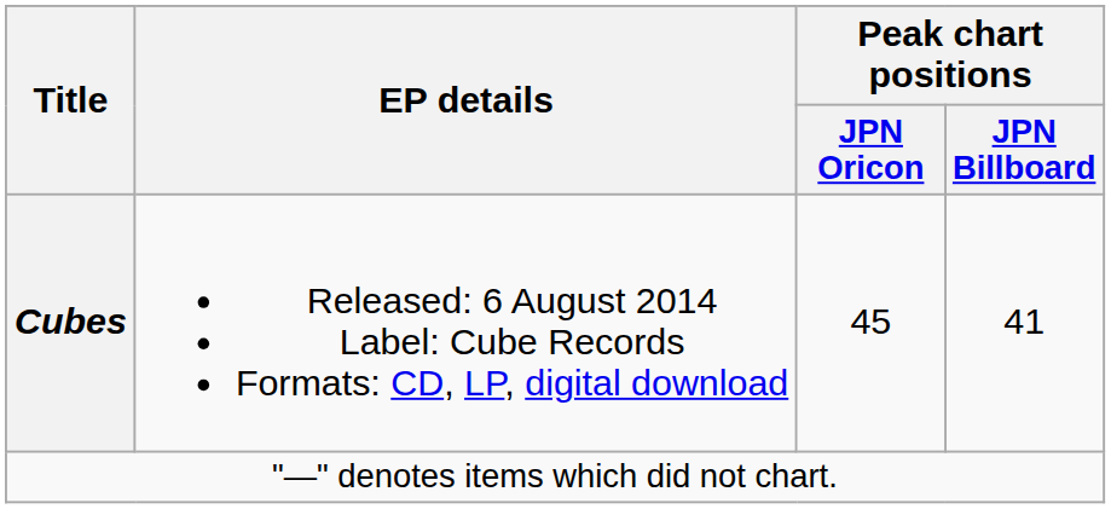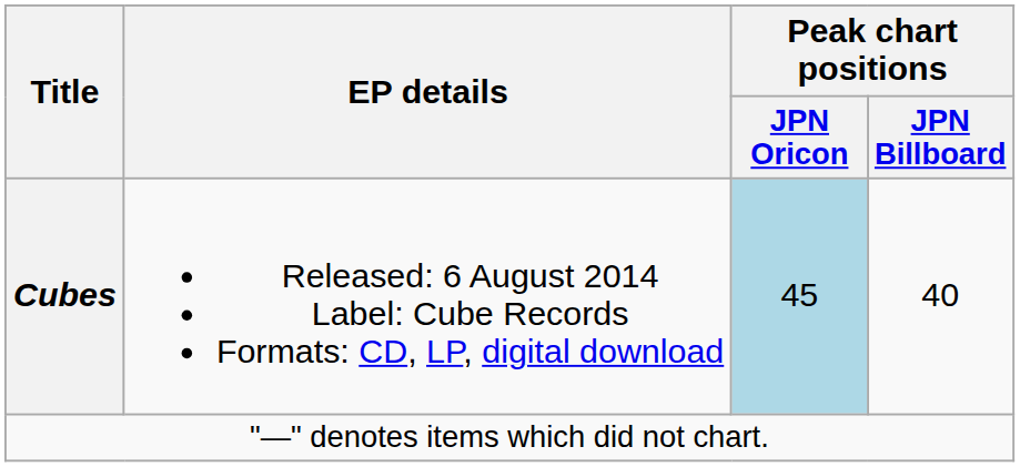 <table class="wikitable plainrowheaders" style="text-align:center;">
 <tr>
 <th rowspan="2">Title</th>
 <th rowspan="2">EP details</th>
 <th colspan="2">Peak chart positions</th>
 </tr>
 <tr>
 <th scope="col" style="width:4em;font-size:90%;"><a href='#'>JPN<br>Oricon</a><br></th>
 <th scope="col" style="width:4em;font-size:90%;"><a href='#'>JPN<br>Billboard</a></th>
 </tr>
 <tr>
 <th scope="row"><em>Cubes</em></th>
 <td><br><ul><li>Released: 6 August 2014</li><li>Label: Cube Records</li><li>Formats: <a href='#'>CD</a>, <a href='#'>LP</a>, <a href='#'>digital download</a></li></ul></td>
-<td>45</td>
-<td>41</td>
+<td style="background: lightblue;">45</td>
+<td>40</td>
 </tr>
 <tr>
 <td colspan="12" align="center" style="font-size:90%;">"—" denotes items which did not chart.</td>
 </tr>
 </table>
